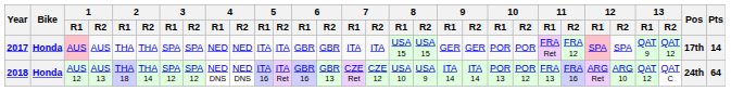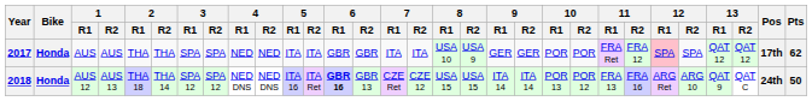 <table class="wikitable" style="text-align:center; font-size:90%">
 <tr>
 <th valign="middle" rowspan=2>Year</th>
 <th valign="middle" rowspan=2>Bike</th>
 <th colspan=2>1</th>
 <th colspan=2>2</th>
 <th colspan=2>3</th>
 <th colspan=2>4</th>
 <th colspan=2>5</th>
 <th colspan=2>6</th>
 <th colspan=2>7</th>
 <th colspan=2>8</th>
 <th colspan=2>9</th>
 <th colspan=2>10</th>
 <th colspan=2>11</th>
 <th colspan=2>12</th>
 <th colspan=2>13</th>
 <th rowspan=2>Pos</th>
 <th rowspan=2>Pts</th>
 </tr>
 <tr>
 <th>R1</th>
 <th>R2</th>
 <th>R1</th>
 <th>R2</th>
 <th>R1</th>
 <th>R2</th>
 <th>R1</th>
 <th>R2</th>
 <th>R1</th>
 <th>R2</th>
 <th>R1</th>
 <th>R2</th>
 <th>R1</th>
 <th>R2</th>
 <th>R1</th>
 <th>R2</th>
 <th>R1</th>
 <th>R2</th>
 <th>R1</th>
 <th>R2</th>
 <th>R1</th>
 <th>R2</th>
 <th>R1</th>
 <th>R2</th>
 <th>R1</th>
 <th>R2</th>
 </tr>
 <tr>
 <th><a href='#'>2017</a></th>
 <th><a href='#'>Honda</a></th>
-<td style="background: pink;"><a href='#'>AUS</a></td>
+<td><a href='#'>AUS</a></td>
 <td><a href='#'>AUS</a></td>
 <td><a href='#'>THA</a></td>
 <td><a href='#'>THA</a></td>
 <td><a href='#'>SPA</a></td>
 <td><a href='#'>SPA</a></td>
 <td><a href='#'>NED</a></td>
 <td><a href='#'>NED</a></td>
 <td><a href='#'>ITA</a></td>
 <td><a href='#'>ITA</a></td>
 <td><a href='#'>GBR</a></td>
 <td><a href='#'>GBR</a></td>
 <td><a href='#'>ITA</a></td>
 <td><a href='#'>ITA</a></td>
-<td style="background:#dfffdf;"><a href='#'>USA</a><br><small>15</small></td>
-<td style="background:#dfffdf;"><a href='#'>USA</a><br><small>15</small></td>
+<td style="background:#dfffdf;"><a href='#'>USA</a><br><small>10</small></td>
+<td style="background:#dfffdf;"><a href='#'>USA</a><br><small>9</small></td>
 <td><a href='#'>GER</a></td>
 <td><a href='#'>GER</a></td>
 <td><a href='#'>POR</a></td>
 <td><a href='#'>POR</a></td>
 <td style="background:#efcfff;"><a href='#'>FRA</a><br><small>Ret</small></td>
 <td style="background:#dfffdf;"><a href='#'>FRA</a><br><small>12</small></td>
 <td style="background: pink;"><a href='#'>SPA</a></td>
 <td><a href='#'>SPA</a></td>
-<td style="background:#dfffdf;"><a href='#'>QAT</a><br><small>9</small></td>
+<td style="background:#dfffdf;"><a href='#'>QAT</a><br><small>12</small></td>
 <td style="background:#dfffdf;"><a href='#'>QAT</a><br><small>12</small></td>
 <th>17th</th>
-<th>14</th>
+<th>62</th>
 </tr>
 <tr>
 <th><a href='#'>2018</a></th>
 <th><a href='#'>Honda</a></th>
 <td style="background:#dfffdf;"><a href='#'>AUS</a><br><small>12</small></td>
 <td style="background:#dfffdf;"><a href='#'>AUS</a><br><small>13</small></td>
 <td style="background:#cfcfff;"><a href='#'>THA</a><br><small>18</small></td>
 <td style="background:#dfffdf;"><a href='#'>THA</a><br><small>14</small></td>
 <td style="background:#dfffdf;"><a href='#'>SPA</a><br><small>12</small></td>
 <td style="background:#dfffdf;"><a href='#'>SPA</a><br><small>12</small></td>
 <td style="background:#ffffff;"><a href='#'>NED</a><br><small>DNS</small></td>
 <td style="background:#ffffff;"><a href='#'>NED</a><br><small>DNS</small></td>
 <td style="background:#cfcfff;"><a href='#'>ITA</a><br><small>16</small></td>
 <td style="background:#efcfff;"><a href='#'>ITA</a><br><small>Ret</small></td>
-<td style="background:#cfcfff;"><a href='#'>GBR</a><br><small>16</small></td>
+<td style="background:#cfcfff;"><strong><a href='#'>GBR</a><br><small>16</small></strong></td>
 <td style="background:#dfffdf;"><a href='#'>GBR</a><br><small>13</small></td>
 <td style="background:#efcfff;"><a href='#'>CZE</a><br><small>Ret</small></td>
 <td style="background:#dfffdf;"><a href='#'>CZE</a><br><small>12</small></td>
-<td style="background:#dfffdf;"><a href='#'>USA</a><br><small>10</small></td>
-<td style="background:#dfffdf;"><a href='#'>USA</a><br><small>9</small></td>
+<td style="background:#dfffdf;"><a href='#'>USA</a><br><small>15</small></td>
+<td style="background:#dfffdf;"><a href='#'>USA</a><br><small>15</small></td>
 <td style="background:#dfffdf;"><a href='#'>ITA</a><br><small>14</small></td>
 <td style="background:#dfffdf;"><a href='#'>ITA</a><br><small>14</small></td>
 <td style="background:#dfffdf;"><a href='#'>POR</a><br><small>13</small></td>
 <td style="background:#dfffdf;"><a href='#'>POR</a><br><small>12</small></td>
 <td style="background:#dfffdf;"><a href='#'>FRA</a><br><small>13</small></td>
 <td style="background:#cfcfff;"><a href='#'>FRA</a><br><small>16</small></td>
 <td style="background:#efcfff;"><a href='#'>ARG</a><br><small>Ret</small></td>
 <td style="background:#dfffdf;"><a href='#'>ARG</a><br><small>10</small></td>
-<td style="background:#dfffdf;"><a href='#'>QAT</a><br><small>12</small></td>
+<td style="background:#dfffdf;"><a href='#'>QAT</a><br><small>9</small></td>
 <td style="background:#ffffff;"><a href='#'>QAT</a><br><small>C</small></td>
 <th>24th</th>
-<th>64</th>
+<th>50</th>
 </tr>
 </table>
